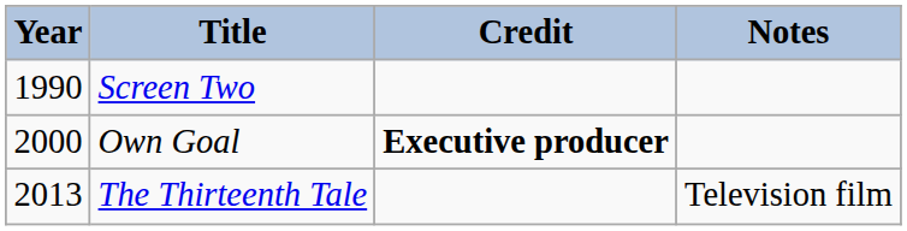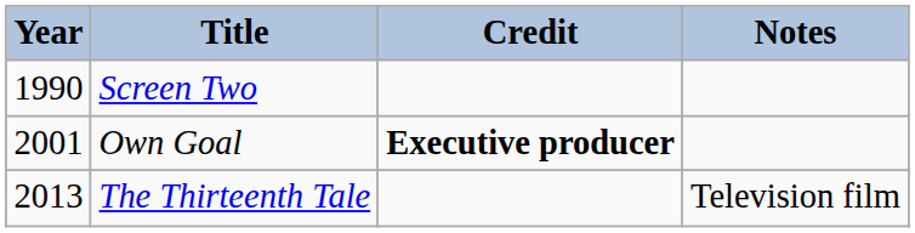 <table class="wikitable" style="font-size:100%;">
 <tr>
 <th style="background:#B0C4DE;">Year</th>
 <th style="background:#B0C4DE;">Title</th>
 <th style="background:#B0C4DE;">Credit</th>
 <th style="background:#B0C4DE;">Notes</th>
 </tr>
 <tr>
 <td>1990</td>
 <td><em><a href='#'>Screen Two</a></em></td>
 <td></td>
 <td></td>
 </tr>
 <tr>
-<td>2000</td>
+<td>2001</td>
 <td><em>Own Goal</em></td>
 <td><strong>Executive producer</strong></td>
 <td></td>
 </tr>
 <tr>
 <td>2013</td>
 <td><em><a href='#'>The Thirteenth Tale</a></em></td>
 <td></td>
 <td>Television film</td>
 </tr>
 </table>
